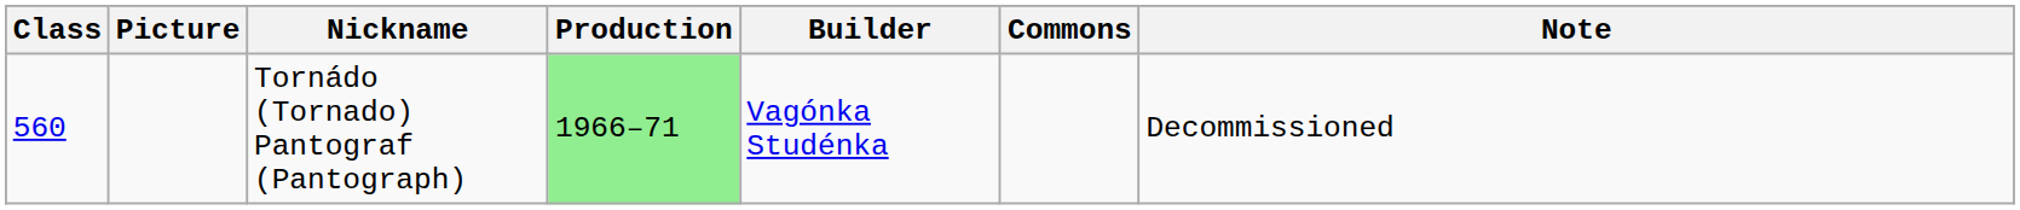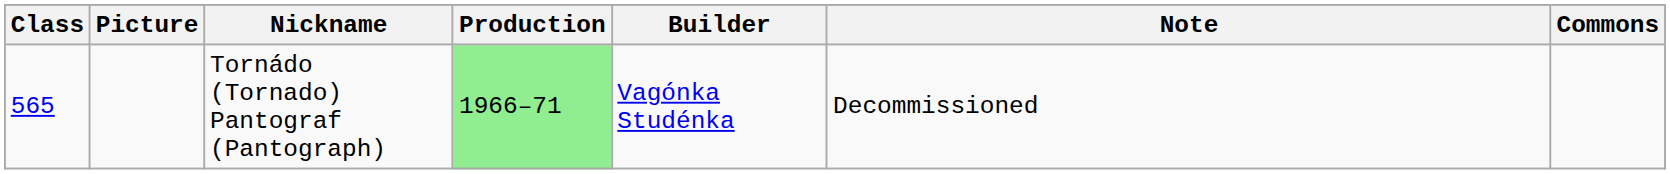 <table class="wikitable" border="1" width="100%">
 <tr>
 <th width="5%">Class</th>
 <th width="1%">Picture</th>
 <th width="15%">Nickname</th>
 <th width="6%">Production</th>
 <th width="13%">Builder</th>
+<th>Note</th>
 <th width="1%">Commons</th>
-<th>Note</th>
 </tr>
 <tr>
-<td><a href='#'>560</a></td>
+<td><a href='#'>565</a></td>
 <td></td>
 <td>Tornádo (Tornado)<br>Pantograf (Pantograph)</td>
 <td style="background: lightgreen;">1966–71</td>
 <td><a href='#'>Vagónka Studénka</a></td>
+<td>Decommissioned</td>
 <td></td>
-<td>Decommissioned</td>
 </tr>
 </table>
